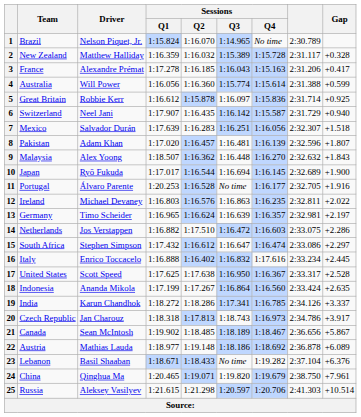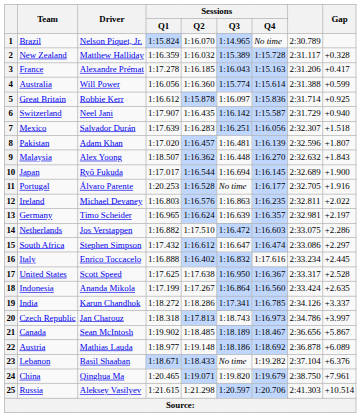 <table class="wikitable" style="font-size: 85%">
 <tr>
 <th rowspan=2></th>
 <th rowspan=2>Team</th>
 <th rowspan=2>Driver</th>
 <th colspan=4>Sessions</th>
 <th rowspan=2></th>
 <th rowspan=2>Gap</th>
 </tr>
 <tr>
 <th>Q1</th>
 <th>Q2</th>
 <th>Q3</th>
 <th>Q4</th>
 </tr>
 <tr>
 <th>1</th>
 <td> <a href='#'>Brazil</a></td>
 <td><a href='#'>Nelson Piquet, Jr.</a></td>
 <td style="background:#BFD7FF;">1:15.824</td>
 <td>1:16.070</td>
 <td style="background:#BFD7FF;">1:14.965</td>
 <td><em>No time</em></td>
 <td>2:30.789</td>
 <td></td>
 </tr>
 <tr>
 <th>2</th>
 <td> <a href='#'>New Zealand</a></td>
 <td><a href='#'>Matthew Halliday</a></td>
 <td>1:16.359</td>
 <td>1:16.032</td>
 <td style="background:#BFD7FF;">1:15.389</td>
 <td style="background:#BFD7FF;">1:15.728</td>
 <td>2:31.117</td>
 <td>+0.328</td>
 </tr>
 <tr>
 <th>3</th>
 <td> <a href='#'>France</a></td>
 <td><a href='#'>Alexandre Prémat</a></td>
 <td>1:17.278</td>
 <td>1:16.185</td>
 <td style="background:#BFD7FF;">1:16.043</td>
 <td style="background:#BFD7FF;">1:15.163</td>
 <td>2:31.206</td>
 <td>+0.417</td>
 </tr>
 <tr>
 <th>4</th>
 <td> <a href='#'>Australia</a></td>
 <td><a href='#'>Will Power</a></td>
 <td>1:16.056</td>
 <td>1:16.360</td>
 <td style="background:#BFD7FF;">1:15.774</td>
 <td style="background:#BFD7FF;">1:15.614</td>
 <td>2:31.388</td>
 <td>+0.599</td>
 </tr>
 <tr>
 <th>5</th>
 <td> <a href='#'>Great Britain</a></td>
 <td><a href='#'>Robbie Kerr</a></td>
 <td>1:16.612</td>
 <td style="background:#BFD7FF;">1:15.878</td>
 <td>1:16.097</td>
 <td style="background:#BFD7FF;">1:15.836</td>
 <td>2:31.714</td>
 <td>+0.925</td>
 </tr>
 <tr>
 <th>6</th>
 <td> <a href='#'>Switzerland</a></td>
 <td><a href='#'>Neel Jani</a></td>
 <td>1:17.907</td>
 <td>1:16.435</td>
 <td style="background:#BFD7FF;">1:16.142</td>
 <td style="background:#BFD7FF;">1:15.587</td>
 <td>2:31.729</td>
 <td>+0.940</td>
 </tr>
 <tr>
 <th>7</th>
 <td> <a href='#'>Mexico</a></td>
 <td><a href='#'>Salvador Durán</a></td>
 <td>1:17.639</td>
 <td>1:16.283</td>
 <td style="background:#BFD7FF;">1:16.251</td>
 <td style="background:#BFD7FF;">1:16.056</td>
 <td>2:32.307</td>
 <td>+1.518</td>
 </tr>
 <tr>
 <th>8</th>
 <td> <a href='#'>Pakistan</a></td>
 <td><a href='#'>Adam Khan</a></td>
 <td>1:17.020</td>
 <td style="background:#BFD7FF;">1:16.457</td>
 <td>1:16.481</td>
 <td style="background:#BFD7FF;">1:16.139</td>
 <td>2:32.596</td>
 <td>+1.807</td>
 </tr>
 <tr>
 <th>9</th>
 <td> <a href='#'>Malaysia</a></td>
 <td><a href='#'>Alex Yoong</a></td>
 <td>1:18.507</td>
 <td style="background:#BFD7FF;">1:16.362</td>
 <td>1:16.448</td>
 <td style="background:#BFD7FF;">1:16.270</td>
 <td>2:32.632</td>
 <td>+1.843</td>
 </tr>
 <tr>
 <th>10</th>
 <td> <a href='#'>Japan</a></td>
 <td><a href='#'>Ryō Fukuda</a></td>
 <td>1:17.017</td>
 <td style="background:#BFD7FF;">1:16.544</td>
 <td>1:16.694</td>
 <td style="background:#BFD7FF;">1:16.145</td>
 <td>2:32.689</td>
 <td>+1.900</td>
 </tr>
 <tr>
 <th>11</th>
 <td> <a href='#'>Portugal</a></td>
 <td><a href='#'>Álvaro Parente</a></td>
 <td>1:20.253</td>
 <td style="background:#BFD7FF;">1:16.528</td>
 <td><em>No time</em></td>
 <td style="background:#BFD7FF;">1:16.177</td>
 <td>2:32.705</td>
 <td>+1.916</td>
 </tr>
 <tr>
 <th>12</th>
 <td> <a href='#'>Ireland</a></td>
 <td><a href='#'>Michael Devaney</a></td>
 <td>1:16.803</td>
 <td style="background:#BFD7FF;">1:16.576</td>
 <td>1:16.863</td>
 <td style="background:#BFD7FF;">1:16.235</td>
 <td>2:32.811</td>
 <td>+2.022</td>
 </tr>
 <tr>
 <th>13</th>
 <td> <a href='#'>Germany</a></td>
 <td><a href='#'>Timo Scheider</a></td>
 <td>1:16.965</td>
 <td style="background:#BFD7FF;">1:16.624</td>
 <td>1:16.639</td>
 <td style="background:#BFD7FF;">1:16.357</td>
 <td>2:32.981</td>
 <td>+2.197</td>
 </tr>
 <tr>
 <th>14</th>
 <td> <a href='#'>Netherlands</a></td>
 <td><a href='#'>Jos Verstappen</a></td>
 <td>1:16.882</td>
 <td>1:17.510</td>
 <td style="background:#BFD7FF;">1:16.472</td>
 <td style="background:#BFD7FF;">1:16.603</td>
 <td>2:33.075</td>
 <td>+2.286</td>
 </tr>
 <tr>
 <th>15</th>
 <td> <a href='#'>South Africa</a></td>
 <td><a href='#'>Stephen Simpson</a></td>
 <td>1:17.432</td>
 <td style="background:#BFD7FF;">1:16.612</td>
 <td>1:16.647</td>
 <td style="background:#BFD7FF;">1:16.474</td>
 <td>2:33.086</td>
 <td>+2.297</td>
 </tr>
 <tr>
 <th>16</th>
 <td> <a href='#'>Italy</a></td>
 <td><a href='#'>Enrico Toccacelo</a></td>
 <td>1:16.888</td>
 <td style="background:#BFD7FF;">1:16.402</td>
 <td style="background:#BFD7FF;">1:16.832</td>
 <td>1:17.616</td>
 <td>2:33.234</td>
 <td>+2.445</td>
 </tr>
 <tr>
 <th>17</th>
 <td> <a href='#'>United States</a></td>
 <td><a href='#'>Scott Speed</a></td>
 <td>1:17.625</td>
 <td>1:17.638</td>
 <td style="background:#BFD7FF;">1:16.950</td>
 <td style="background:#BFD7FF;">1:16.367</td>
 <td>2:33.317</td>
 <td>+2.528</td>
 </tr>
 <tr>
 <th>18</th>
 <td> <a href='#'>Indonesia</a></td>
 <td><a href='#'>Ananda Mikola</a></td>
 <td>1:17.199</td>
 <td>1:17.267</td>
 <td style="background:#BFD7FF;">1:16.864</td>
 <td style="background:#BFD7FF;">1:16.560</td>
 <td>2:33.424</td>
 <td>+2.635</td>
 </tr>
 <tr>
 <th>19</th>
 <td> <a href='#'>India</a></td>
 <td><a href='#'>Karun Chandhok</a></td>
 <td>1:18.272</td>
 <td>1:18.286</td>
 <td style="background:#BFD7FF;">1:17.341</td>
 <td style="background:#BFD7FF;">1:16.785</td>
 <td>2:34.126</td>
 <td>+3.337</td>
 </tr>
 <tr>
 <th>20</th>
 <td> <a href='#'>Czech Republic</a></td>
 <td><a href='#'>Jan Charouz</a></td>
 <td>1:18.318</td>
 <td style="background:#BFD7FF;">1:17.813</td>
 <td>1:18.743</td>
 <td style="background:#BFD7FF;">1:16.973</td>
 <td>2:34.786</td>
-<td>+3.917</td>
+<td>+3.997</td>
 </tr>
 <tr>
 <th>21</th>
 <td> <a href='#'>Canada</a></td>
 <td><a href='#'>Sean McIntosh</a></td>
 <td>1:19.902</td>
 <td>1:18.485</td>
 <td style="background:#BFD7FF;">1:18.189</td>
 <td style="background:#BFD7FF;">1:18.467</td>
 <td>2:36.656</td>
 <td>+5.867</td>
 </tr>
 <tr>
 <th>22</th>
 <td> <a href='#'>Austria</a></td>
 <td><a href='#'>Mathias Lauda</a></td>
 <td>1:18.977</td>
 <td>1:19.148</td>
 <td style="background:#BFD7FF;">1:18.186</td>
 <td style="background:#BFD7FF;">1:18.692</td>
 <td>2:36.878</td>
 <td>+6.089</td>
 </tr>
 <tr>
 <th>23</th>
 <td> <a href='#'>Lebanon</a></td>
 <td><a href='#'>Basil Shaaban</a></td>
 <td style="background:#BFD7FF;">1:18.671</td>
 <td style="background:#BFD7FF;">1:18.433</td>
 <td><em>No time</em></td>
 <td>1:19.282</td>
 <td>2:37.104</td>
 <td>+6.376</td>
 </tr>
 <tr>
 <th>24</th>
 <td> <a href='#'>China</a></td>
 <td><a href='#'>Qinghua Ma</a></td>
 <td>1:20.465</td>
 <td style="background:#BFD7FF;">1:19.071</td>
 <td>1:19.820</td>
 <td style="background:#BFD7FF;">1:19.679</td>
 <td>2:38.750</td>
 <td>+7.961</td>
 </tr>
 <tr>
 <th>25</th>
 <td> <a href='#'>Russia</a></td>
 <td><a href='#'>Aleksey Vasilyev</a></td>
 <td>1:21.615</td>
 <td>1:21.298</td>
 <td style="background:#BFD7FF;">1:20.597</td>
 <td style="background:#BFD7FF;">1:20.706</td>
 <td>2:41.303</td>
 <td>+10.514</td>
 </tr>
 <tr>
 <th colspan=9>Source:</th>
 </tr>
 </table>
